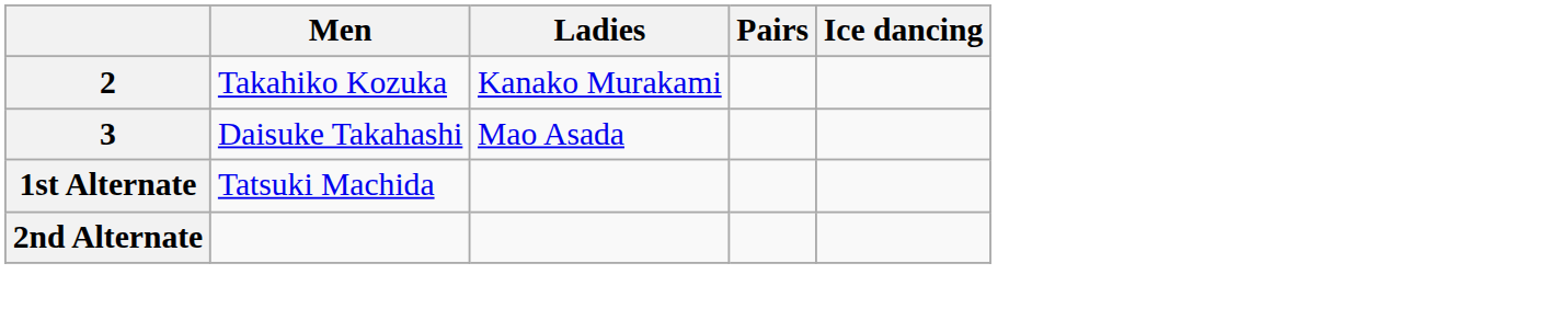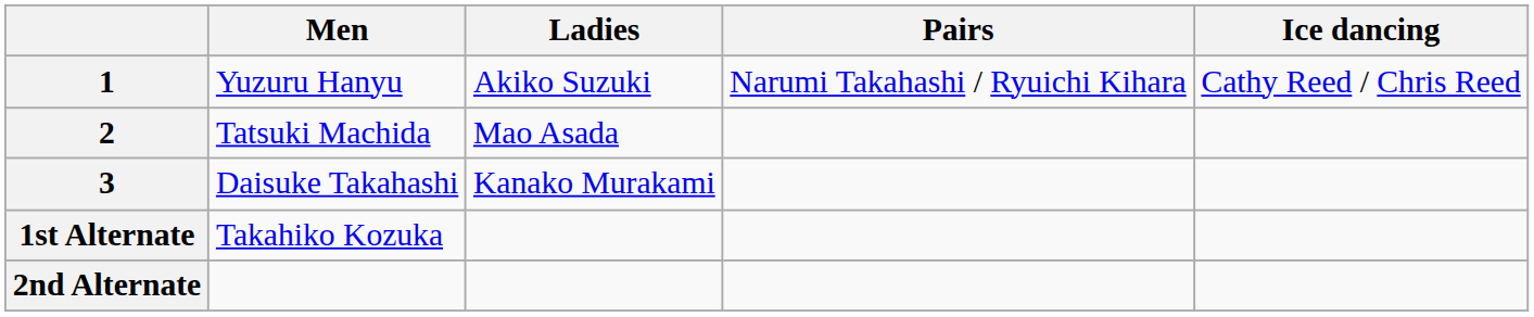 <table class="wikitable">
 <tr>
 <th></th>
 <th>Men</th>
 <th>Ladies</th>
 <th>Pairs</th>
 <th>Ice dancing</th>
 </tr>
 <tr>
+<th>1</th>
+<td><a href='#'>Yuzuru Hanyu</a></td>
+<td><a href='#'>Akiko Suzuki</a></td>
+<td><a href='#'>Narumi Takahashi</a> / <a href='#'>Ryuichi Kihara</a></td>
+<td><a href='#'>Cathy Reed</a> / <a href='#'>Chris Reed</a></td>
+</tr>
+<tr>
 <th>2</th>
-<td><a href='#'>Takahiko Kozuka</a></td>
-<td><a href='#'>Kanako Murakami</a></td>
+<td><a href='#'>Tatsuki Machida</a></td>
+<td><a href='#'>Mao Asada</a></td>
 <td></td>
 <td></td>
 </tr>
 <tr>
 <th>3</th>
 <td><a href='#'>Daisuke Takahashi</a></td>
-<td><a href='#'>Mao Asada</a></td>
+<td><a href='#'>Kanako Murakami</a></td>
 <td></td>
 <td></td>
 </tr>
 <tr>
 <th>1st Alternate</th>
-<td><a href='#'>Tatsuki Machida</a></td>
+<td><a href='#'>Takahiko Kozuka</a></td>
 <td></td>
 <td></td>
 <td></td>
 </tr>
 <tr>
 <th>2nd Alternate</th>
 <td></td>
 <td></td>
 <td></td>
 <td></td>
 </tr>
 </table>
